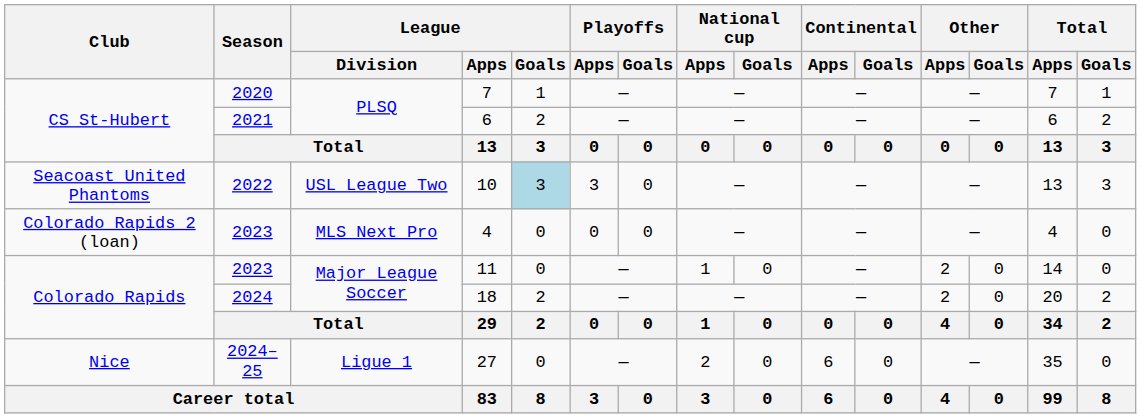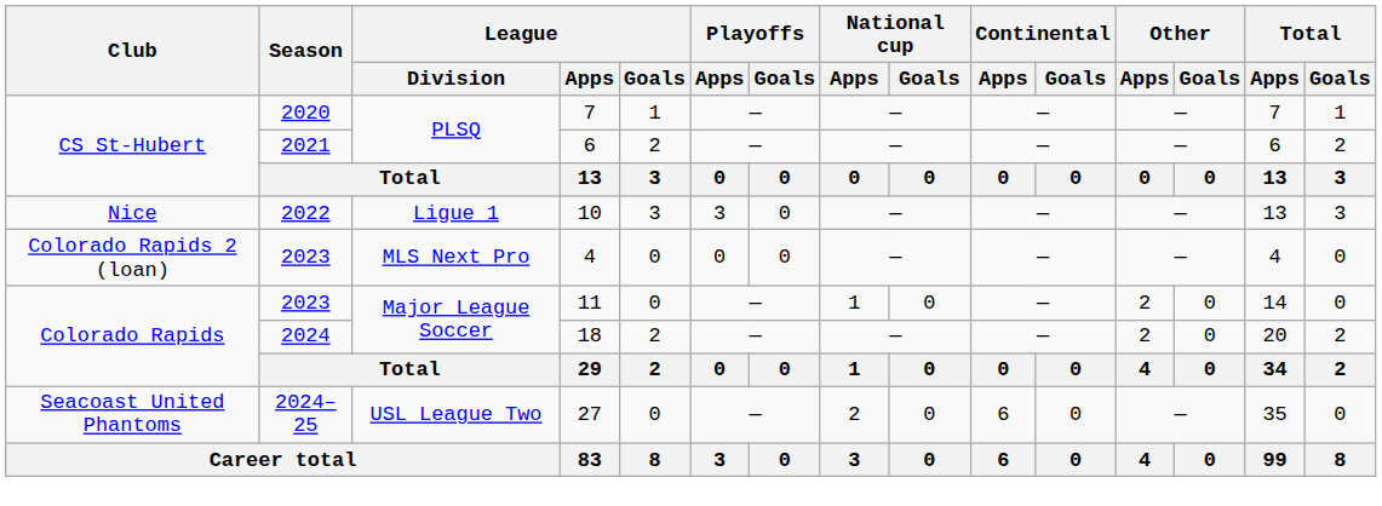 <table class="wikitable" style="text-align: center;">
 <tr>
 <th rowspan="2">Club</th>
 <th rowspan="2">Season</th>
 <th colspan="3">League</th>
 <th colspan="2">Playoffs</th>
 <th colspan="2">National cup</th>
 <th colspan="2">Continental</th>
 <th colspan="2">Other</th>
 <th colspan="2">Total</th>
 </tr>
 <tr>
 <th>Division</th>
 <th>Apps</th>
 <th>Goals</th>
 <th>Apps</th>
 <th>Goals</th>
 <th>Apps</th>
 <th>Goals</th>
 <th>Apps</th>
 <th>Goals</th>
 <th>Apps</th>
 <th>Goals</th>
 <th>Apps</th>
 <th>Goals</th>
 </tr>
 <tr>
 <td rowspan="3"><a href='#'>CS St-Hubert</a></td>
 <td><a href='#'>2020</a></td>
 <td rowspan="2"><a href='#'>PLSQ</a></td>
 <td>7</td>
 <td>1</td>
 <td colspan="2">—</td>
 <td colspan="2">—</td>
 <td colspan="2">—</td>
 <td colspan="2">—</td>
 <td>7</td>
 <td>1</td>
 </tr>
 <tr>
 <td><a href='#'>2021</a></td>
 <td>6</td>
 <td>2</td>
 <td colspan="2">—</td>
 <td colspan="2">—</td>
 <td colspan="2">—</td>
 <td colspan="2">—</td>
 <td>6</td>
 <td>2</td>
 </tr>
 <tr>
 <th colspan="2">Total</th>
 <th>13</th>
 <th>3</th>
 <th>0</th>
 <th>0</th>
 <th>0</th>
 <th>0</th>
 <th>0</th>
 <th>0</th>
 <th>0</th>
 <th>0</th>
 <th>13</th>
 <th>3</th>
 </tr>
 <tr>
-<td><a href='#'>Seacoast United Phantoms</a></td>
+<td><a href='#'>Nice</a></td>
 <td><a href='#'>2022</a></td>
-<td><a href='#'>USL League Two</a></td>
+<td><a href='#'>Ligue 1</a></td>
 <td>10</td>
-<td style="background: lightblue;">3</td>
+<td>3</td>
 <td>3</td>
 <td>0</td>
 <td colspan="2">—</td>
 <td colspan="2">—</td>
 <td colspan="2">—</td>
 <td>13</td>
 <td>3</td>
 </tr>
 <tr>
 <td><a href='#'>Colorado Rapids 2</a> (loan)</td>
 <td><a href='#'>2023</a></td>
 <td><a href='#'>MLS Next Pro</a></td>
 <td>4</td>
 <td>0</td>
 <td>0</td>
 <td>0</td>
 <td colspan="2">—</td>
 <td colspan="2">—</td>
 <td colspan="2">—</td>
 <td>4</td>
 <td>0</td>
 </tr>
 <tr>
 <td rowspan="3"><a href='#'>Colorado Rapids</a></td>
 <td><a href='#'>2023</a></td>
 <td rowspan="2"><a href='#'>Major League Soccer</a></td>
 <td>11</td>
 <td>0</td>
 <td colspan="2">—</td>
 <td>1</td>
 <td>0</td>
 <td colspan="2">—</td>
 <td>2</td>
 <td>0</td>
 <td>14</td>
 <td>0</td>
 </tr>
 <tr>
 <td><a href='#'>2024</a></td>
 <td>18</td>
 <td>2</td>
 <td colspan="2">—</td>
 <td colspan="2">—</td>
 <td colspan="2">—</td>
 <td>2</td>
 <td>0</td>
 <td>20</td>
 <td>2</td>
 </tr>
 <tr>
 <th colspan="2">Total</th>
 <th>29</th>
 <th>2</th>
 <th>0</th>
 <th>0</th>
 <th>1</th>
 <th>0</th>
 <th>0</th>
 <th>0</th>
 <th>4</th>
 <th>0</th>
 <th>34</th>
 <th>2</th>
 </tr>
 <tr>
-<td><a href='#'>Nice</a></td>
+<td><a href='#'>Seacoast United Phantoms</a></td>
 <td><a href='#'>2024–25</a></td>
-<td><a href='#'>Ligue 1</a></td>
+<td><a href='#'>USL League Two</a></td>
 <td>27</td>
 <td>0</td>
 <td colspan="2">—</td>
 <td>2</td>
 <td>0</td>
 <td>6</td>
 <td>0</td>
 <td colspan="2">—</td>
 <td>35</td>
 <td>0</td>
 </tr>
 <tr>
 <th colspan="3">Career total</th>
 <th>83</th>
 <th>8</th>
 <th>3</th>
 <th>0</th>
 <th>3</th>
 <th>0</th>
 <th>6</th>
 <th>0</th>
 <th>4</th>
 <th>0</th>
 <th>99</th>
 <th>8</th>
 </tr>
 </table>
